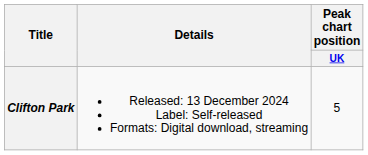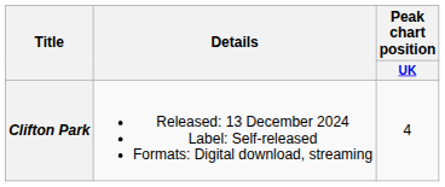 <table class="wikitable plainrowheaders" style="text-align:center;">
 <tr>
 <th scope="col" rowspan="2">Title</th>
 <th scope="col" rowspan="2">Details</th>
 <th scope="col">Peak chart position</th>
 </tr>
 <tr>
 <th scope="col" style="width:3em;font-size:85%;"><a href='#'>UK</a><br></th>
 </tr>
 <tr>
 <th scope="row"><em>Clifton Park</em></th>
 <td><br><ul><li>Released: 13 December 2024</li><li>Label: Self-released</li><li>Formats: Digital download, streaming</li></ul></td>
-<td>5</td>
+<td>4</td>
 </tr>
 </table>
